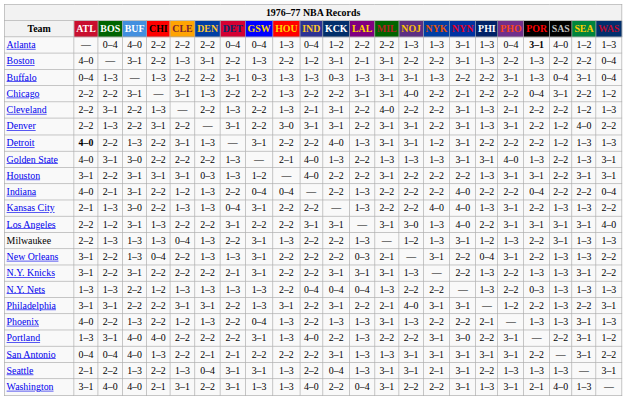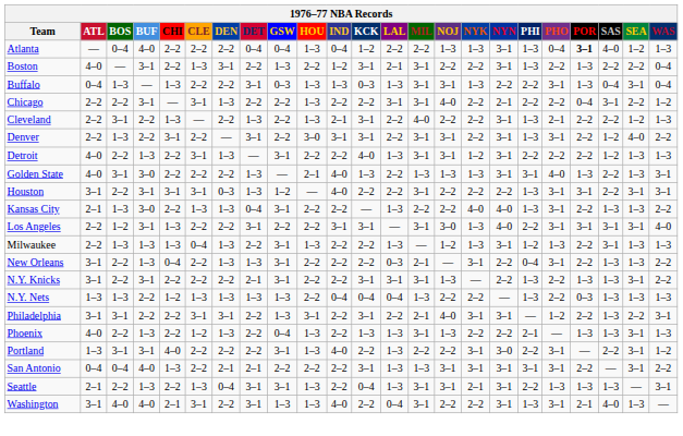 <table class="wikitable" style="font-size:95%; text-align:center;">
 <tr>
 <th colspan=23>1976–77 NBA Records</th>
 </tr>
 <tr>
 <th width=100>Team</th>
 <th style="background:#C90F2E;color:#FFFFFF;width=35">ATL</th>
 <th style="background:#006400;color:#FFFFFF;width=35">BOS</th>
 <th style="background:#428FDF;color:#FFFFFF;width=35">BUF</th>
 <th style="background:#FF0000;color:#000000;width=35">CHI</th>
 <th style="background:#FFA402;color:#77222F;width=35">CLE</th>
 <th style="background:#003EA4;color:#FFC72D;width=35">DEN</th>
 <th style="background:#D40032;color:#012D6C;width=35">DET</th>
 <th style="background:#0000FF;color:#FFD700;width=35">GSW</th>
 <th style="background:#FF0000;color:#FFD700;width=35">HOU</th>
 <th style="background:#2C3294;color:#FCC624;width=35">IND</th>
 <th style="background:#012F6B;color:#FFFFFF;width=35">KCK</th>
 <th style="background:#800080;color:#FFD700;width=35">LAL</th>
 <th style="background:#006400;color:#B22222;width=35">MIL</th>
 <th style="background:#5C2F83;color:#FCC200;width=35">NOJ</th>
 <th style="background:#003EA4;color:#E35208;width=35">NYK</th>
 <th style="background:#0032A1;color:#E5002B;width=35">NYN</th>
 <th style="background:#012268;color:#FFFFFF;width=35">PHI</th>
 <th style="background:#702F8B;color:#FA4417;width=35">PHO</th>
 <th style="background:#000000;color:#FF0000;width=35">POR</th>
 <th style="background:#000000;color:#C0C0C0;width=35">SAS</th>
 <th style="background:#00843D;color:#FFCD01;width=35">SEA</th>
 <th style="background:#012F6D;color:#BA0C2F;width=35">WAS</th>
 </tr>
 <tr>
 <td style="text-align:left;"><a href='#'>Atlanta</a></td>
 <td>—</td>
 <td>0–4</td>
 <td>4–0</td>
 <td>2–2</td>
 <td>2–2</td>
 <td>2–2</td>
 <td>0–4</td>
 <td>0–4</td>
 <td>1–3</td>
 <td>0–4</td>
 <td>1–2</td>
 <td>2–2</td>
 <td>2–2</td>
 <td>1–3</td>
 <td>1–3</td>
 <td>3–1</td>
 <td>1–3</td>
 <td>0–4</td>
 <td><strong>3–1</strong></td>
 <td>4–0</td>
 <td>1–2</td>
 <td>1–3</td>
 </tr>
 <tr>
 <td style="text-align:left;"><a href='#'>Boston</a></td>
 <td>4–0</td>
 <td>—</td>
 <td>3–1</td>
 <td>2–2</td>
 <td>1–3</td>
 <td>3–1</td>
 <td>2–2</td>
 <td>1–3</td>
 <td>2–2</td>
 <td>1–2</td>
 <td>3–1</td>
 <td>2–1</td>
 <td>3–1</td>
 <td>2–2</td>
 <td>2–2</td>
 <td>3–1</td>
 <td>1–3</td>
 <td>2–2</td>
 <td>1–3</td>
 <td>2–2</td>
 <td>2–2</td>
 <td>0–4</td>
 </tr>
 <tr>
 <td style="text-align:left;"><a href='#'>Buffalo</a></td>
 <td>0–4</td>
 <td>1–3</td>
 <td>—</td>
 <td>1–3</td>
 <td>2–2</td>
 <td>2–2</td>
 <td>3–1</td>
 <td>0–3</td>
 <td>1–3</td>
 <td>1–3</td>
 <td>0–3</td>
 <td>1–3</td>
 <td>3–1</td>
 <td>3–1</td>
 <td>1–3</td>
 <td>2–2</td>
 <td>2–2</td>
 <td>3–1</td>
 <td>1–3</td>
 <td>0–4</td>
 <td>3–1</td>
 <td>0–4</td>
 </tr>
 <tr>
 <td style="text-align:left;"><a href='#'>Chicago</a></td>
 <td>2–2</td>
 <td>2–2</td>
 <td>3–1</td>
 <td>—</td>
 <td>3–1</td>
 <td>1–3</td>
 <td>2–2</td>
 <td>2–2</td>
 <td>1–3</td>
 <td>2–2</td>
 <td>2–2</td>
 <td>3–1</td>
 <td>3–1</td>
 <td>4–0</td>
 <td>2–2</td>
 <td>2–1</td>
 <td>2–2</td>
 <td>2–2</td>
 <td>0–4</td>
 <td>3–1</td>
 <td>2–2</td>
 <td>1–2</td>
 </tr>
 <tr>
 <td style="text-align:left;"><a href='#'>Cleveland</a></td>
 <td>2–2</td>
 <td>3–1</td>
 <td>2–2</td>
 <td>1–3</td>
 <td>—</td>
 <td>2–2</td>
 <td>1–3</td>
 <td>2–2</td>
 <td>1–3</td>
 <td>2–1</td>
 <td>3–1</td>
 <td>2–2</td>
 <td>4–0</td>
 <td>2–2</td>
 <td>2–2</td>
 <td>3–1</td>
 <td>1–3</td>
 <td>2–1</td>
 <td>2–2</td>
 <td>2–2</td>
 <td>1–2</td>
 <td>1–3</td>
 </tr>
 <tr>
 <td style="text-align:left;"><a href='#'>Denver</a></td>
 <td>2–2</td>
 <td>1–3</td>
 <td>2–2</td>
 <td>3–1</td>
 <td>2–2</td>
 <td>—</td>
 <td>3–1</td>
 <td>2–2</td>
 <td>3–0</td>
 <td>3–1</td>
 <td>3–1</td>
 <td>2–2</td>
 <td>3–1</td>
 <td>3–1</td>
 <td>2–2</td>
 <td>3–1</td>
 <td>1–3</td>
 <td>3–1</td>
 <td>2–2</td>
 <td>1–2</td>
 <td>4–0</td>
 <td>2–2</td>
 </tr>
 <tr>
 <td style="text-align:left;"><a href='#'>Detroit</a></td>
-<td><strong>4–0</strong></td>
+<td>4–0</td>
 <td>2–2</td>
 <td>1–3</td>
 <td>2–2</td>
 <td>3–1</td>
 <td>1–3</td>
 <td>—</td>
 <td>3–1</td>
 <td>2–2</td>
 <td>2–2</td>
 <td>4–0</td>
 <td>1–3</td>
 <td>3–1</td>
 <td>3–1</td>
 <td>1–2</td>
 <td>3–1</td>
 <td>2–2</td>
 <td>2–2</td>
 <td>2–2</td>
 <td>1–2</td>
 <td>1–3</td>
 <td>1–3</td>
 </tr>
 <tr>
 <td style="text-align:left;"><a href='#'>Golden State</a></td>
 <td>4–0</td>
 <td>3–1</td>
 <td>3–0</td>
 <td>2–2</td>
 <td>2–2</td>
 <td>2–2</td>
 <td>1–3</td>
 <td>—</td>
 <td>2–1</td>
 <td>4–0</td>
 <td>1–3</td>
 <td>2–2</td>
 <td>1–3</td>
 <td>1–3</td>
 <td>1–3</td>
 <td>3–1</td>
 <td>3–1</td>
 <td>4–0</td>
 <td>1–3</td>
 <td>2–2</td>
 <td>1–3</td>
 <td>3–1</td>
 </tr>
 <tr>
 <td style="text-align:left;"><a href='#'>Houston</a></td>
 <td>3–1</td>
 <td>2–2</td>
 <td>3–1</td>
 <td>3–1</td>
 <td>3–1</td>
 <td>0–3</td>
 <td>1–3</td>
 <td>1–2</td>
 <td>—</td>
 <td>4–0</td>
 <td>2–2</td>
 <td>2–2</td>
 <td>3–1</td>
 <td>2–2</td>
 <td>2–2</td>
 <td>2–2</td>
 <td>1–3</td>
 <td>3–1</td>
 <td>3–1</td>
 <td>2–2</td>
 <td>3–1</td>
 <td>3–1</td>
-</tr>
-<tr>
-<td style="text-align:left;"><a href='#'>Indiana</a></td>
-<td>4–0</td>
-<td>2–1</td>
-<td>3–1</td>
-<td>2–2</td>
-<td>1–2</td>
-<td>1–3</td>
-<td>2–2</td>
-<td>0–4</td>
-<td>0–4</td>
-<td>—</td>
-<td>2–2</td>
-<td>1–3</td>
-<td>2–2</td>
-<td>2–2</td>
-<td>2–2</td>
-<td>4–0</td>
-<td>2–2</td>
-<td>2–2</td>
-<td>0–4</td>
-<td>2–2</td>
-<td>2–2</td>
-<td>0–4</td>
 </tr>
 <tr>
 <td style="text-align:left;"><a href='#'>Kansas City</a></td>
 <td>2–1</td>
 <td>1–3</td>
 <td>3–0</td>
 <td>2–2</td>
 <td>1–3</td>
 <td>1–3</td>
 <td>0–4</td>
 <td>3–1</td>
 <td>2–2</td>
 <td>2–2</td>
 <td>—</td>
 <td>1–3</td>
 <td>2–2</td>
 <td>2–2</td>
 <td>4–0</td>
 <td>4–0</td>
 <td>1–3</td>
 <td>3–1</td>
 <td>2–2</td>
 <td>1–3</td>
 <td>1–3</td>
 <td>2–2</td>
 </tr>
 <tr>
 <td style="text-align:left;"><a href='#'>Los Angeles</a></td>
 <td>2–2</td>
 <td>1–2</td>
 <td>3–1</td>
 <td>1–3</td>
 <td>2–2</td>
 <td>2–2</td>
 <td>3–1</td>
 <td>2–2</td>
 <td>2–2</td>
 <td>3–1</td>
 <td>3–1</td>
 <td>—</td>
 <td>3–1</td>
 <td>3–0</td>
 <td>1–3</td>
 <td>4–0</td>
 <td>2–2</td>
 <td>3–1</td>
 <td>3–1</td>
 <td>3–1</td>
 <td>3–1</td>
 <td>4–0</td>
 </tr>
 <tr>
 <td style="text-align:left;">Milwaukee</td>
 <td>2–2</td>
 <td>1–3</td>
 <td>1–3</td>
 <td>1–3</td>
 <td>0–4</td>
 <td>1–3</td>
 <td>2–2</td>
 <td>3–1</td>
 <td>1–3</td>
 <td>2–2</td>
 <td>2–2</td>
 <td>1–3</td>
 <td>—</td>
 <td>1–2</td>
 <td>1–3</td>
 <td>3–1</td>
 <td>1–2</td>
 <td>1–3</td>
 <td>2–2</td>
 <td>3–1</td>
 <td>1–3</td>
 <td>1–3</td>
 </tr>
 <tr>
 <td style="text-align:left;"><a href='#'>New Orleans</a></td>
 <td>3–1</td>
 <td>2–2</td>
 <td>1–3</td>
 <td>0–4</td>
 <td>2–2</td>
 <td>1–3</td>
 <td>1–3</td>
 <td>3–1</td>
 <td>2–2</td>
 <td>2–2</td>
 <td>2–2</td>
 <td>0–3</td>
 <td>2–1</td>
 <td>—</td>
 <td>3–1</td>
 <td>2–2</td>
 <td>0–4</td>
 <td>3–1</td>
 <td>2–2</td>
 <td>1–3</td>
 <td>1–3</td>
 <td>2–2</td>
 </tr>
 <tr>
 <td style="text-align:left;"><a href='#'>N.Y. Knicks</a></td>
 <td>3–1</td>
 <td>2–2</td>
 <td>3–1</td>
 <td>2–2</td>
 <td>2–2</td>
 <td>2–2</td>
 <td>2–1</td>
 <td>3–1</td>
 <td>2–2</td>
 <td>2–2</td>
 <td>3–1</td>
 <td>3–1</td>
 <td>3–1</td>
 <td>1–3</td>
 <td>—</td>
 <td>2–2</td>
 <td>1–3</td>
 <td>2–2</td>
 <td>1–3</td>
 <td>1–3</td>
 <td>3–1</td>
 <td>2–2</td>
 </tr>
 <tr>
 <td style="text-align:left;"><a href='#'>N.Y. Nets</a></td>
 <td>1–3</td>
 <td>1–3</td>
 <td>2–2</td>
 <td>1–2</td>
 <td>1–3</td>
 <td>1–3</td>
 <td>1–3</td>
 <td>1–3</td>
 <td>2–2</td>
 <td>0–4</td>
 <td>0–4</td>
 <td>0–4</td>
 <td>1–3</td>
 <td>2–2</td>
 <td>2–2</td>
 <td>—</td>
 <td>1–3</td>
 <td>2–2</td>
 <td>0–3</td>
 <td>1–3</td>
 <td>1–3</td>
 <td>1–3</td>
 </tr>
 <tr>
 <td style="text-align:left;"><a href='#'>Philadelphia</a></td>
 <td>3–1</td>
 <td>3–1</td>
 <td>2–2</td>
 <td>2–2</td>
 <td>3–1</td>
 <td>3–1</td>
 <td>2–2</td>
 <td>1–3</td>
 <td>3–1</td>
 <td>2–2</td>
 <td>3–1</td>
 <td>2–2</td>
 <td>2–1</td>
 <td>4–0</td>
 <td>3–1</td>
 <td>3–1</td>
 <td>—</td>
 <td>1–2</td>
 <td>2–2</td>
 <td>1–3</td>
 <td>2–2</td>
 <td>3–1</td>
 </tr>
 <tr>
 <td style="text-align:left;"><a href='#'>Phoenix</a></td>
 <td>4–0</td>
 <td>2–2</td>
 <td>1–3</td>
 <td>2–2</td>
 <td>1–2</td>
 <td>1–3</td>
 <td>2–2</td>
 <td>0–4</td>
 <td>1–3</td>
 <td>2–2</td>
 <td>1–3</td>
 <td>1–3</td>
 <td>3–1</td>
 <td>1–3</td>
 <td>2–2</td>
 <td>2–2</td>
 <td>2–1</td>
 <td>—</td>
 <td>1–3</td>
 <td>1–3</td>
 <td>3–1</td>
 <td>1–3</td>
 </tr>
 <tr>
 <td style="text-align:left;"><a href='#'>Portland</a></td>
 <td>1–3</td>
 <td>3–1</td>
-<td>4–0</td>
+<td>3–1</td>
 <td>4–0</td>
 <td>2–2</td>
 <td>2–2</td>
 <td>2–2</td>
 <td>3–1</td>
 <td>1–3</td>
 <td>4–0</td>
 <td>2–2</td>
 <td>1–3</td>
 <td>2–2</td>
 <td>2–2</td>
 <td>3–1</td>
 <td>3–0</td>
 <td>2–2</td>
 <td>3–1</td>
 <td>—</td>
 <td>2–2</td>
 <td>3–1</td>
 <td>1–2</td>
 </tr>
 <tr>
 <td style="text-align:left;"><a href='#'>San Antonio</a></td>
 <td>0–4</td>
 <td>0–4</td>
 <td>4–0</td>
 <td>1–3</td>
 <td>2–2</td>
 <td>2–1</td>
 <td>2–1</td>
 <td>2–2</td>
 <td>2–2</td>
 <td>2–2</td>
 <td>3–1</td>
 <td>1–3</td>
 <td>1–3</td>
 <td>3–1</td>
 <td>3–1</td>
 <td>3–1</td>
 <td>3–1</td>
 <td>3–1</td>
 <td>2–2</td>
 <td>—</td>
 <td>3–1</td>
 <td>2–2</td>
 </tr>
 <tr>
 <td style="text-align:left;"><a href='#'>Seattle</a></td>
 <td>2–1</td>
 <td>2–2</td>
 <td>1–3</td>
 <td>2–2</td>
 <td>1–3</td>
 <td>0–4</td>
 <td>3–1</td>
 <td>3–1</td>
 <td>1–3</td>
 <td>2–2</td>
 <td>0–4</td>
 <td>1–3</td>
 <td>3–1</td>
 <td>3–1</td>
 <td>2–1</td>
 <td>3–1</td>
 <td>2–2</td>
 <td>1–3</td>
 <td>1–3</td>
 <td>1–3</td>
 <td>—</td>
 <td>3–1</td>
 </tr>
 <tr>
 <td style="text-align:left;"><a href='#'>Washington</a></td>
 <td>3–1</td>
 <td>4–0</td>
 <td>4–0</td>
 <td>2–1</td>
 <td>3–1</td>
 <td>2–2</td>
 <td>3–1</td>
 <td>1–3</td>
 <td>1–3</td>
 <td>4–0</td>
 <td>2–2</td>
 <td>0–4</td>
 <td>3–1</td>
 <td>2–2</td>
 <td>2–2</td>
 <td>3–1</td>
 <td>1–3</td>
 <td>3–1</td>
 <td>2–1</td>
 <td>4–0</td>
 <td>1–3</td>
 <td>—</td>
 </tr>
 </table>
